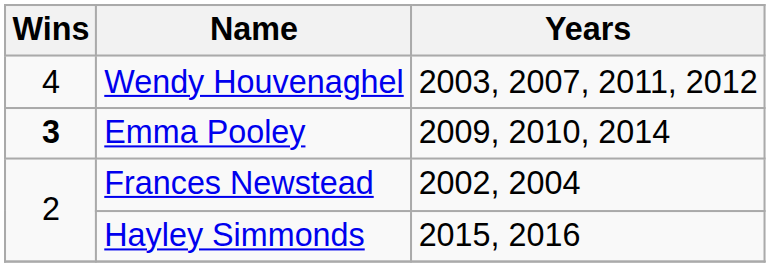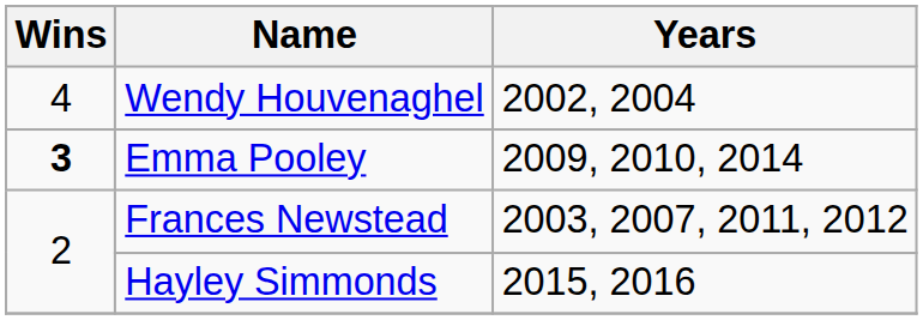 <table class="wikitable">
 <tr>
 <th>Wins</th>
 <th>Name</th>
 <th>Years</th>
 </tr>
 <tr>
 <td align=center>4</td>
 <td><a href='#'>Wendy Houvenaghel</a></td>
-<td align=left>2003, 2007, 2011, 2012</td>
+<td align=left>2002, 2004</td>
 </tr>
 <tr>
 <td align=center><strong>3</strong></td>
 <td><a href='#'>Emma Pooley</a></td>
 <td align=left>2009, 2010, 2014</td>
 </tr>
 <tr>
 <td align=center rowspan=2>2</td>
 <td><a href='#'>Frances Newstead</a></td>
-<td align=left>2002, 2004</td>
+<td align=left>2003, 2007, 2011, 2012</td>
 </tr>
 <tr>
 <td><a href='#'>Hayley Simmonds</a></td>
 <td align=left>2015, 2016</td>
 </tr>
 <tr>
 </tr>
 </table>
